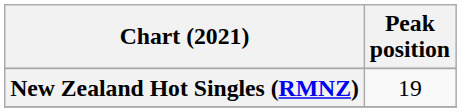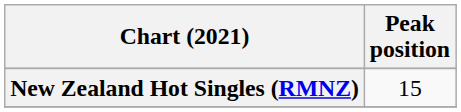 <table class="wikitable sortable plainrowheaders" style="text-align:center">
 <tr>
 <th scope="col">Chart (2021)</th>
 <th scope="col">Peak<br>position</th>
 </tr>
 <tr>
 </tr>
 <tr>
 </tr>
 <tr>
 </tr>
 <tr>
 <th scope="row">New Zealand Hot Singles (<a href='#'>RMNZ</a>)</th>
-<td>19</td>
+<td>15</td>
 </tr>
 <tr>
 </tr>
 <tr>
 </tr>
 <tr>
 </tr>
 </table>
